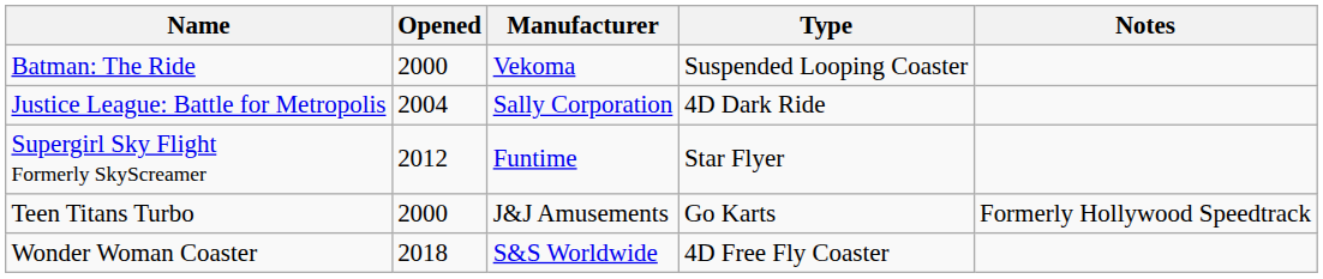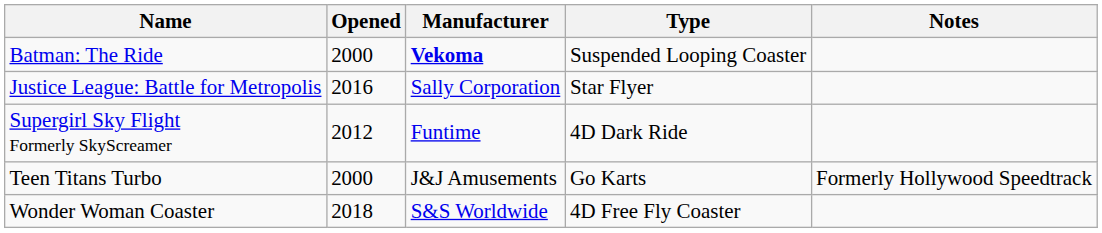 <table class="wikitable sortable">
 <tr>
 <th>Name</th>
 <th>Opened</th>
 <th>Manufacturer</th>
 <th>Type</th>
 <th>Notes</th>
 </tr>
 <tr>
 <td><a href='#'>Batman: The Ride</a></td>
 <td>2000</td>
-<td><a href='#'>Vekoma</a></td>
+<td><strong><a href='#'>Vekoma</a></strong></td>
 <td>Suspended Looping Coaster</td>
 <td></td>
 </tr>
 <tr>
 <td><a href='#'>Justice League: Battle for Metropolis</a></td>
-<td>2004</td>
+<td>2016</td>
 <td><a href='#'>Sally Corporation</a></td>
-<td>4D Dark Ride</td>
+<td>Star Flyer</td>
 <td></td>
 </tr>
 <tr>
 <td><a href='#'>Supergirl Sky Flight</a><br><small>Formerly SkyScreamer</small></td>
 <td>2012</td>
 <td><a href='#'>Funtime</a></td>
-<td>Star Flyer</td>
+<td>4D Dark Ride</td>
 <td></td>
 </tr>
 <tr>
 <td>Teen Titans Turbo</td>
 <td>2000</td>
 <td>J&J Amusements</td>
 <td>Go Karts</td>
 <td>Formerly Hollywood Speedtrack</td>
 </tr>
 <tr>
 <td>Wonder Woman Coaster</td>
 <td>2018</td>
 <td><a href='#'>S&S Worldwide</a></td>
 <td>4D Free Fly Coaster</td>
 <td></td>
 </tr>
 </table>
